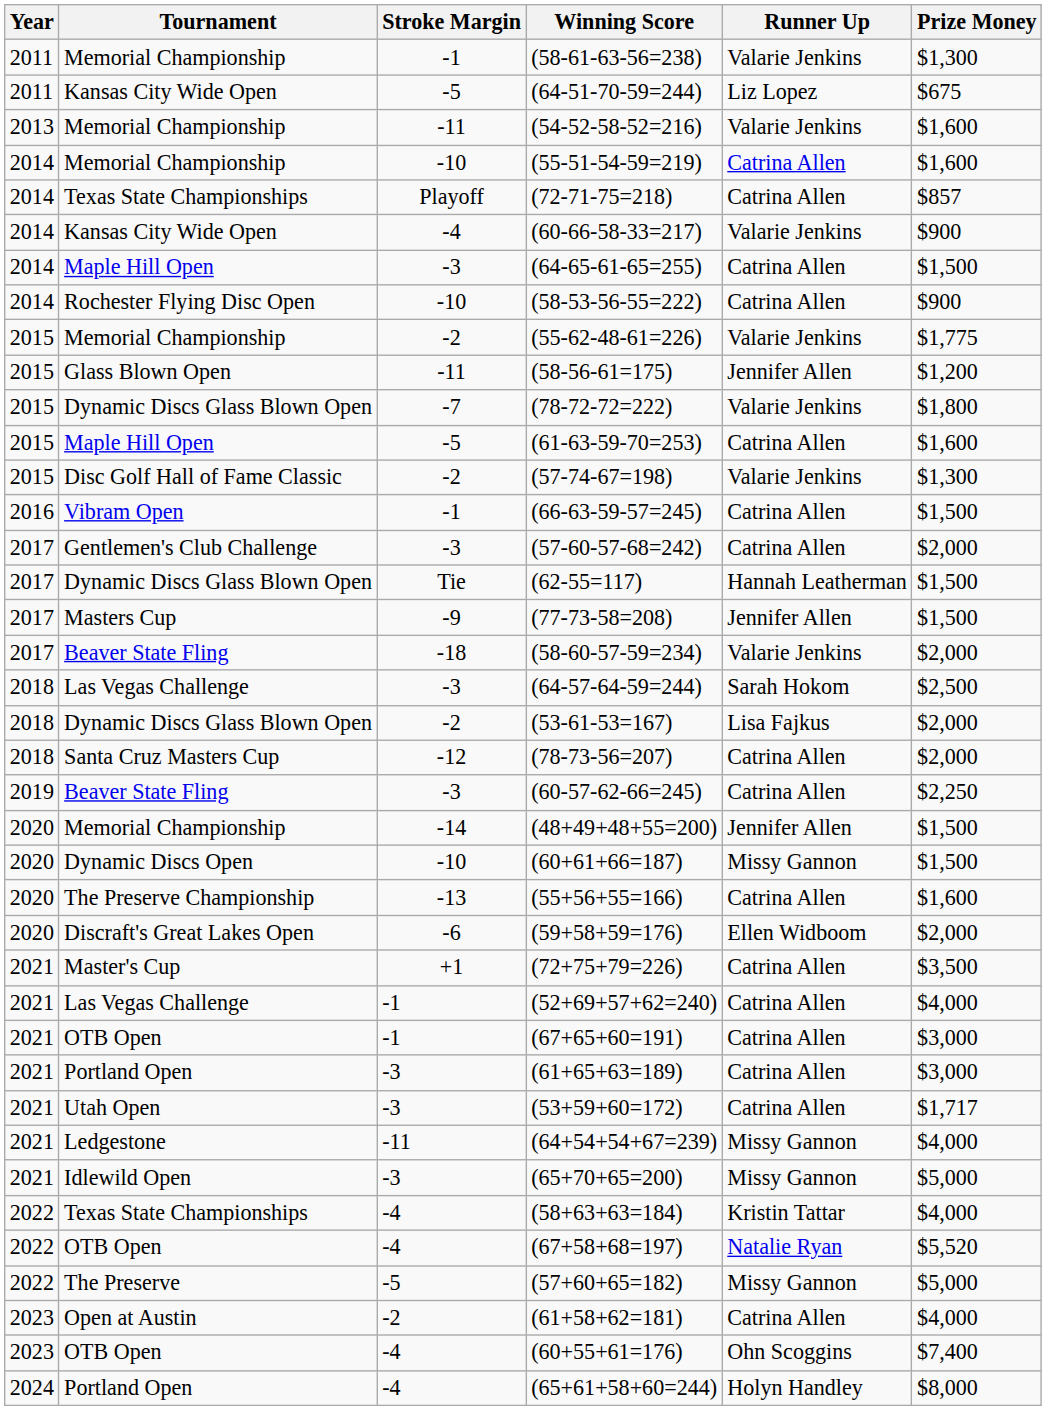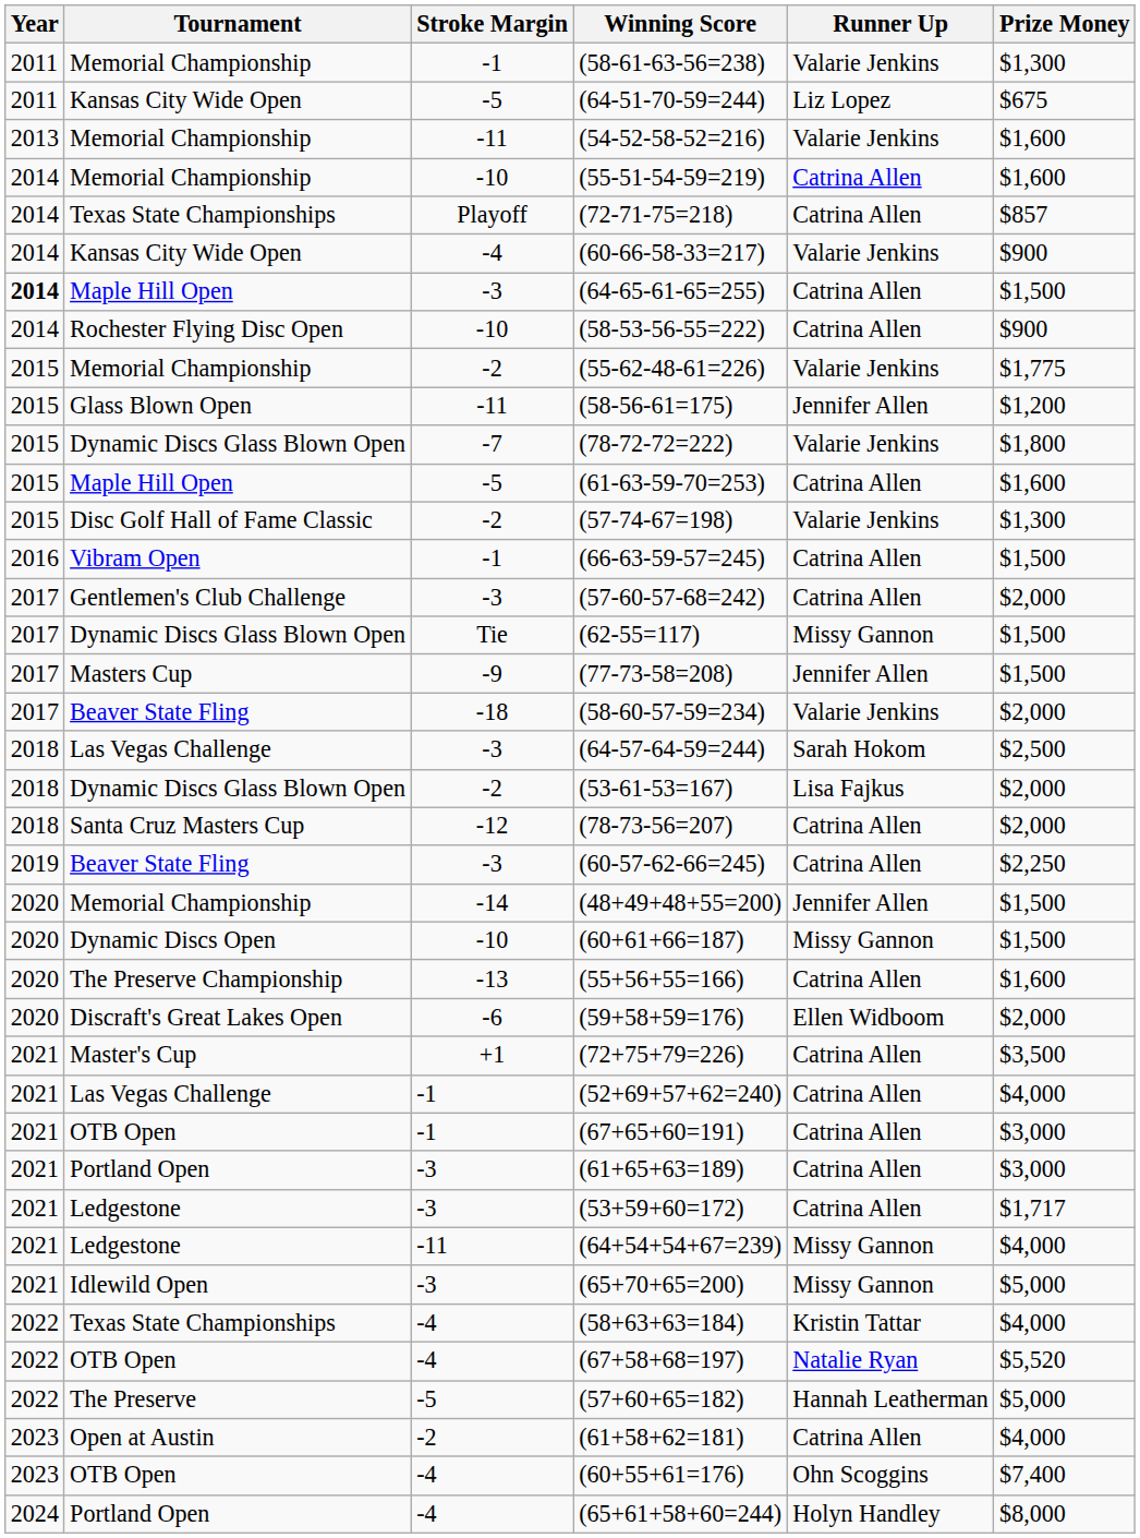 <table class="wikitable">
 <tr>
 <th>Year</th>
 <th>Tournament</th>
 <th>Stroke Margin</th>
 <th>Winning Score</th>
 <th>Runner Up</th>
 <th>Prize Money</th>
 </tr>
 <tr>
 <td>2011</td>
 <td>Memorial Championship</td>
 <td align="center">-1</td>
 <td>(58-61-63-56=238)</td>
 <td>Valarie Jenkins</td>
 <td>$1,300</td>
 </tr>
 <tr>
 <td>2011</td>
 <td>Kansas City Wide Open</td>
 <td align="center">-5</td>
 <td>(64-51-70-59=244)</td>
 <td>Liz Lopez</td>
 <td>$675</td>
 </tr>
 <tr>
 <td>2013</td>
 <td>Memorial Championship</td>
 <td align="center">-11</td>
 <td>(54-52-58-52=216)</td>
 <td>Valarie Jenkins</td>
 <td>$1,600</td>
 </tr>
 <tr>
 <td>2014</td>
 <td>Memorial Championship</td>
 <td align="center">-10</td>
 <td>(55-51-54-59=219)</td>
 <td><a href='#'>Catrina Allen</a></td>
 <td>$1,600</td>
 </tr>
 <tr>
 <td>2014</td>
 <td>Texas State Championships</td>
 <td align="center">Playoff</td>
 <td>(72-71-75=218)</td>
 <td>Catrina Allen</td>
 <td>$857</td>
 </tr>
 <tr>
 <td>2014</td>
 <td>Kansas City Wide Open</td>
 <td align="center">-4</td>
 <td>(60-66-58-33=217)</td>
 <td>Valarie Jenkins</td>
 <td>$900</td>
 </tr>
 <tr>
-<td>2014</td>
+<td><strong>2014</strong></td>
 <td><a href='#'>Maple Hill Open</a></td>
 <td align="center">-3</td>
 <td>(64-65-61-65=255)</td>
 <td>Catrina Allen</td>
 <td>$1,500</td>
 </tr>
 <tr>
 <td>2014</td>
 <td>Rochester Flying Disc Open</td>
 <td align="center">-10</td>
 <td>(58-53-56-55=222)</td>
 <td>Catrina Allen</td>
 <td>$900</td>
 </tr>
 <tr>
 <td>2015</td>
 <td>Memorial Championship</td>
 <td align="center">-2</td>
 <td>(55-62-48-61=226)</td>
 <td>Valarie Jenkins</td>
 <td>$1,775</td>
 </tr>
 <tr>
 <td>2015</td>
 <td>Glass Blown Open</td>
 <td align="center">-11</td>
 <td>(58-56-61=175)</td>
 <td>Jennifer Allen</td>
 <td>$1,200</td>
 </tr>
 <tr>
 <td>2015</td>
 <td>Dynamic Discs Glass Blown Open</td>
 <td align="center">-7</td>
 <td>(78-72-72=222)</td>
 <td>Valarie Jenkins</td>
 <td>$1,800</td>
 </tr>
 <tr>
 <td>2015</td>
 <td><a href='#'>Maple Hill Open</a></td>
 <td align="center">-5</td>
 <td>(61-63-59-70=253)</td>
 <td>Catrina Allen</td>
 <td>$1,600</td>
 </tr>
 <tr>
 <td>2015</td>
 <td>Disc Golf Hall of Fame Classic</td>
 <td align="center">-2</td>
 <td>(57-74-67=198)</td>
 <td>Valarie Jenkins</td>
 <td>$1,300</td>
 </tr>
 <tr>
 <td>2016</td>
 <td><a href='#'>Vibram Open</a></td>
 <td align="center">-1</td>
 <td>(66-63-59-57=245)</td>
 <td>Catrina Allen</td>
 <td>$1,500</td>
 </tr>
 <tr>
 <td>2017</td>
 <td>Gentlemen's Club Challenge</td>
 <td align="center">-3</td>
 <td>(57-60-57-68=242)</td>
 <td>Catrina Allen</td>
 <td>$2,000</td>
 </tr>
 <tr>
 <td>2017</td>
 <td>Dynamic Discs Glass Blown Open</td>
 <td align="center">Tie</td>
 <td>(62-55=117)</td>
-<td>Hannah Leatherman</td>
+<td>Missy Gannon</td>
 <td>$1,500</td>
 </tr>
 <tr>
 <td>2017</td>
 <td>Masters Cup</td>
 <td align="center">-9</td>
 <td>(77-73-58=208)</td>
 <td>Jennifer Allen</td>
 <td>$1,500</td>
 </tr>
 <tr>
 <td>2017</td>
 <td><a href='#'>Beaver State Fling</a></td>
 <td align="center">-18</td>
 <td>(58-60-57-59=234)</td>
 <td>Valarie Jenkins</td>
 <td>$2,000</td>
 </tr>
 <tr>
 <td>2018</td>
 <td>Las Vegas Challenge</td>
 <td align="center">-3</td>
 <td>(64-57-64-59=244)</td>
 <td>Sarah Hokom</td>
 <td>$2,500</td>
 </tr>
 <tr>
 <td>2018</td>
 <td>Dynamic Discs Glass Blown Open</td>
 <td align="center">-2</td>
 <td>(53-61-53=167)</td>
 <td>Lisa Fajkus</td>
 <td>$2,000</td>
 </tr>
 <tr>
 <td>2018</td>
 <td>Santa Cruz Masters Cup</td>
 <td align="center">-12</td>
 <td>(78-73-56=207)</td>
 <td>Catrina Allen</td>
 <td>$2,000</td>
 </tr>
 <tr>
 <td>2019</td>
 <td><a href='#'>Beaver State Fling</a></td>
 <td align="center">-3</td>
 <td>(60-57-62-66=245)</td>
 <td>Catrina Allen</td>
 <td>$2,250</td>
 </tr>
 <tr>
 <td>2020</td>
 <td>Memorial Championship</td>
 <td align="center">-14</td>
 <td>(48+49+48+55=200)</td>
 <td>Jennifer Allen</td>
 <td>$1,500</td>
 </tr>
 <tr>
 <td>2020</td>
 <td>Dynamic Discs Open</td>
 <td align="center">-10</td>
 <td>(60+61+66=187)</td>
 <td>Missy Gannon</td>
 <td>$1,500</td>
 </tr>
 <tr>
 <td>2020</td>
 <td>The Preserve Championship</td>
 <td align="center">-13</td>
 <td>(55+56+55=166)</td>
 <td>Catrina Allen</td>
 <td>$1,600</td>
 </tr>
 <tr>
 <td>2020</td>
 <td>Discraft's Great Lakes Open</td>
 <td align="center">-6</td>
 <td>(59+58+59=176)</td>
 <td>Ellen Widboom</td>
 <td>$2,000</td>
 </tr>
 <tr>
 <td>2021</td>
 <td>Master's Cup</td>
 <td align="center">+1</td>
 <td>(72+75+79=226)</td>
 <td>Catrina Allen</td>
 <td>$3,500</td>
 </tr>
 <tr>
 <td>2021</td>
 <td>Las Vegas Challenge</td>
 <td>-1</td>
 <td>(52+69+57+62=240)</td>
 <td>Catrina Allen</td>
 <td>$4,000</td>
 </tr>
 <tr>
 <td>2021</td>
 <td>OTB Open</td>
 <td>-1</td>
 <td>(67+65+60=191)</td>
 <td>Catrina Allen</td>
 <td>$3,000</td>
 </tr>
 <tr>
 <td>2021</td>
 <td>Portland Open</td>
 <td>-3</td>
 <td>(61+65+63=189)</td>
 <td>Catrina Allen</td>
 <td>$3,000</td>
 </tr>
 <tr>
 <td>2021</td>
-<td>Utah Open</td>
+<td>Ledgestone</td>
 <td>-3</td>
 <td>(53+59+60=172)</td>
 <td>Catrina Allen</td>
 <td>$1,717</td>
 </tr>
 <tr>
 <td>2021</td>
 <td>Ledgestone</td>
 <td>-11</td>
 <td>(64+54+54+67=239)</td>
 <td>Missy Gannon</td>
 <td>$4,000</td>
 </tr>
 <tr>
 <td>2021</td>
 <td>Idlewild Open</td>
 <td>-3</td>
 <td>(65+70+65=200)</td>
 <td>Missy Gannon</td>
 <td>$5,000</td>
 </tr>
 <tr>
 <td>2022</td>
 <td>Texas State Championships</td>
 <td>-4</td>
 <td>(58+63+63=184)</td>
 <td>Kristin Tattar</td>
 <td>$4,000</td>
 </tr>
 <tr>
 <td>2022</td>
 <td>OTB Open</td>
 <td>-4</td>
 <td>(67+58+68=197)</td>
 <td><a href='#'>Natalie Ryan</a></td>
 <td>$5,520</td>
 </tr>
 <tr>
 <td>2022</td>
 <td>The Preserve</td>
 <td>-5</td>
 <td>(57+60+65=182)</td>
-<td>Missy Gannon</td>
+<td>Hannah Leatherman</td>
 <td>$5,000</td>
 </tr>
 <tr>
 <td>2023</td>
 <td>Open at Austin</td>
 <td>-2</td>
 <td>(61+58+62=181)</td>
 <td>Catrina Allen</td>
 <td>$4,000</td>
 </tr>
 <tr>
 <td>2023</td>
 <td>OTB Open</td>
 <td>-4</td>
 <td>(60+55+61=176)</td>
 <td>Ohn Scoggins</td>
 <td>$7,400</td>
 </tr>
 <tr>
 <td>2024</td>
 <td>Portland Open</td>
 <td>-4</td>
 <td>(65+61+58+60=244)</td>
 <td>Holyn Handley</td>
 <td>$8,000</td>
 </tr>
 </table>
